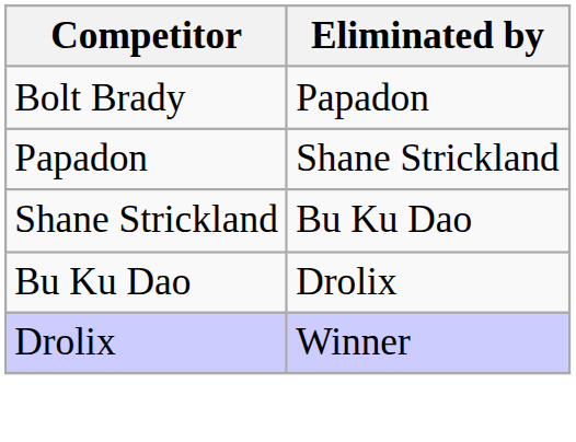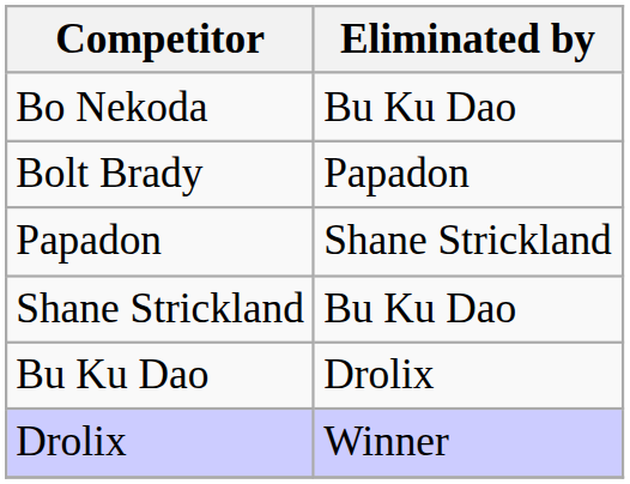 <table class="wikitable">
 <tr>
 <th>Competitor</th>
 <th>Eliminated by</th>
+</tr>
+<tr>
+<td>Bo Nekoda</td>
+<td>Bu Ku Dao</td>
 </tr>
 <tr>
 <td>Bolt Brady</td>
 <td>Papadon</td>
 </tr>
 <tr>
 <td>Papadon</td>
 <td>Shane Strickland</td>
 </tr>
 <tr>
 <td>Shane Strickland</td>
 <td>Bu Ku Dao</td>
 </tr>
 <tr>
 <td>Bu Ku Dao</td>
 <td>Drolix</td>
 </tr>
 <tr style="background: #CCCCFF;">
 <td>Drolix</td>
 <td>Winner</td>
 </tr>
 <tr>
 </tr>
 </table>
